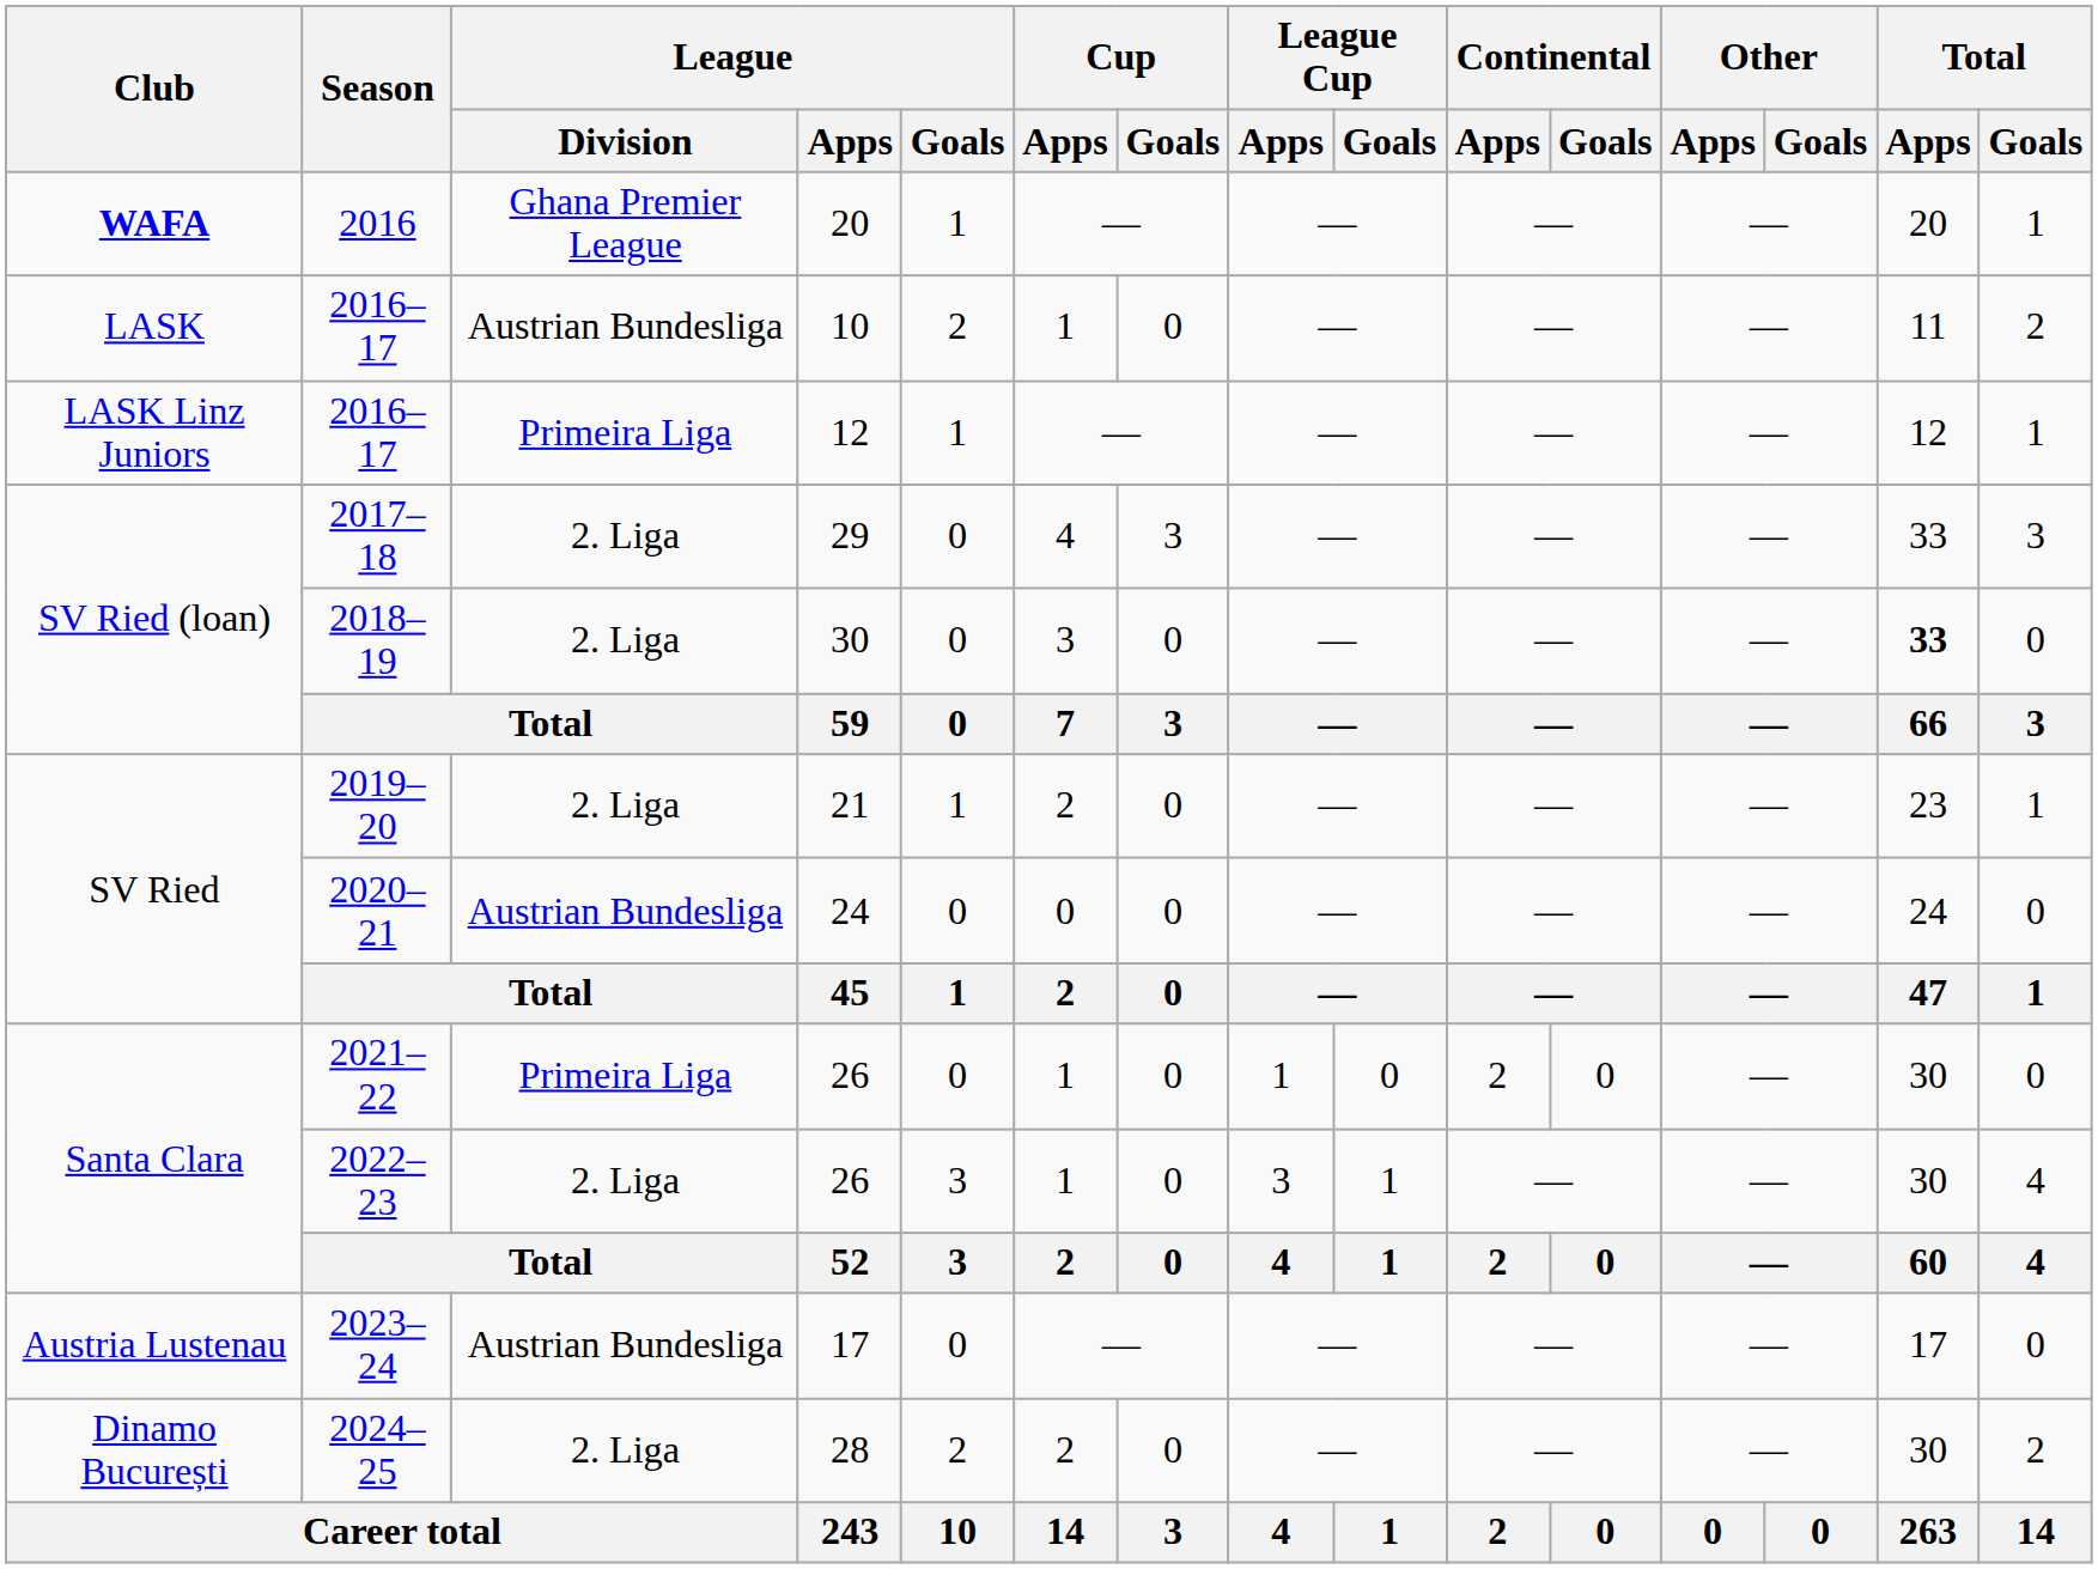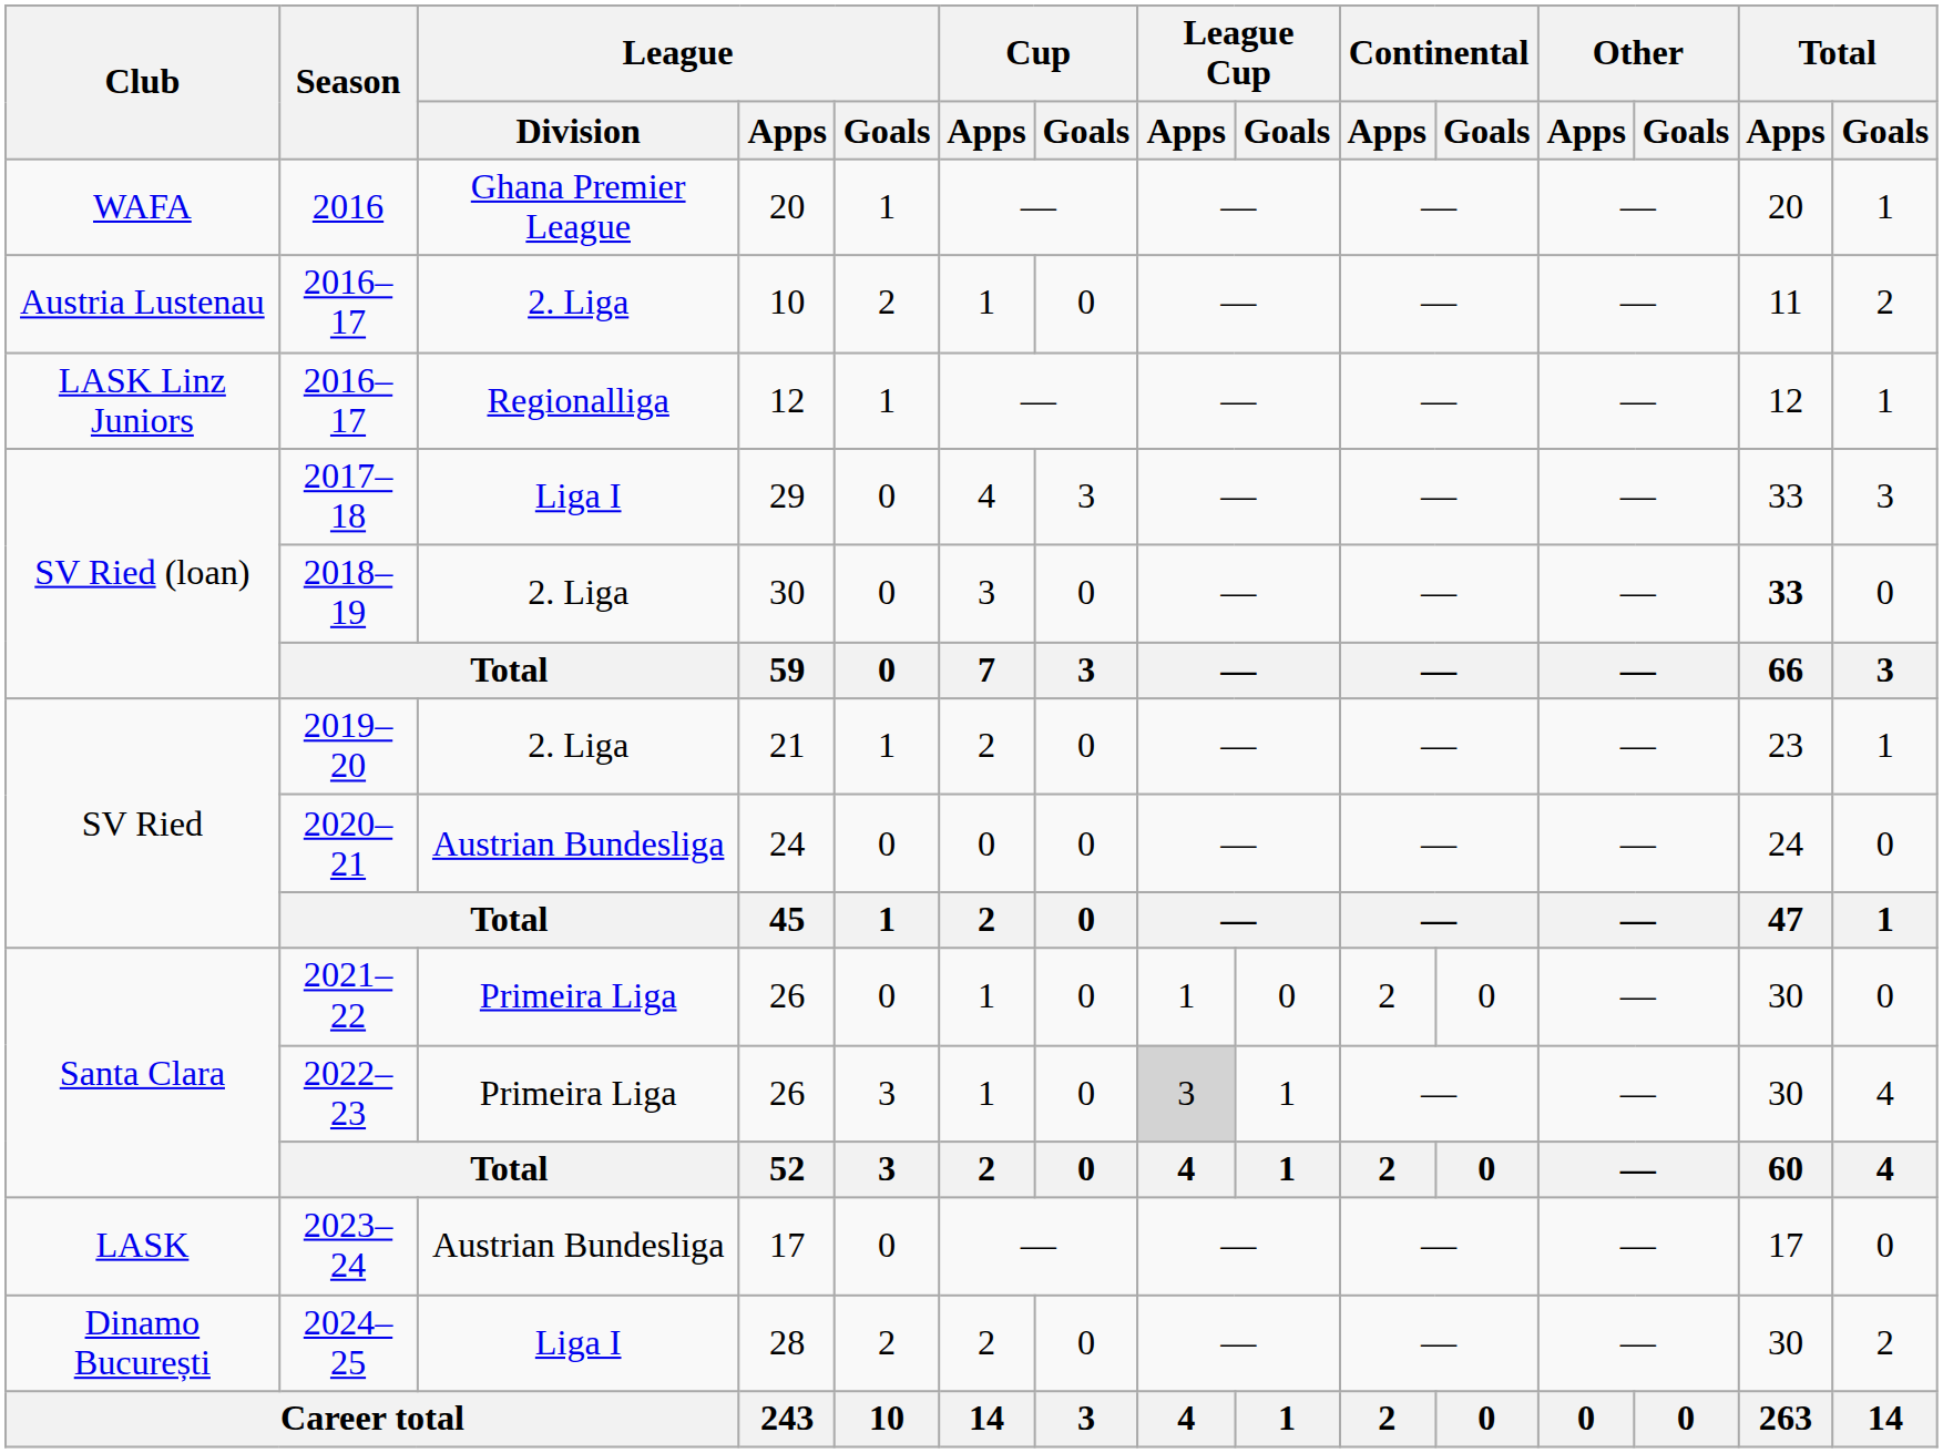 <table class="wikitable" style="text-align: center;">
 <tr>
 <th rowspan="2">Club</th>
 <th rowspan="2">Season</th>
 <th colspan="3">League</th>
 <th colspan="2">Cup</th>
 <th colspan="2">League Cup</th>
 <th colspan="2">Continental</th>
 <th colspan="2">Other</th>
 <th colspan="2">Total</th>
 </tr>
 <tr>
 <th>Division</th>
 <th>Apps</th>
 <th>Goals</th>
 <th>Apps</th>
 <th>Goals</th>
 <th>Apps</th>
 <th>Goals</th>
 <th>Apps</th>
 <th>Goals</th>
 <th>Apps</th>
 <th>Goals</th>
 <th>Apps</th>
 <th>Goals</th>
 </tr>
 <tr>
-<td><strong><a href='#'>WAFA</a></strong></td>
+<td><a href='#'>WAFA</a></td>
 <td><a href='#'>2016</a></td>
 <td><a href='#'>Ghana Premier League</a></td>
 <td>20</td>
 <td>1</td>
 <td colspan="2">—</td>
 <td colspan="2">—</td>
 <td colspan="2">—</td>
 <td colspan="2">—</td>
 <td>20</td>
 <td>1</td>
 </tr>
 <tr>
-<td><a href='#'>LASK</a></td>
+<td><a href='#'>Austria Lustenau</a></td>
 <td><a href='#'>2016–17</a></td>
-<td>Austrian Bundesliga</td>
+<td><a href='#'>2. Liga</a></td>
 <td>10</td>
 <td>2</td>
 <td>1</td>
 <td>0</td>
 <td colspan="2">—</td>
 <td colspan="2">—</td>
 <td colspan="2">—</td>
 <td>11</td>
 <td>2</td>
 </tr>
 <tr>
 <td><a href='#'>LASK Linz Juniors</a></td>
 <td><a href='#'>2016–17</a></td>
-<td><a href='#'>Primeira Liga</a></td>
+<td><a href='#'>Regionalliga</a></td>
 <td>12</td>
 <td>1</td>
 <td colspan="2">—</td>
 <td colspan="2">—</td>
 <td colspan="2">—</td>
 <td colspan=2>—</td>
 <td>12</td>
 <td>1</td>
 </tr>
 <tr>
 <td rowspan="3"><a href='#'>SV Ried</a> (loan)</td>
 <td><a href='#'>2017–18</a></td>
-<td>2. Liga</td>
+<td><a href='#'>Liga I</a></td>
 <td>29</td>
 <td>0</td>
 <td>4</td>
 <td>3</td>
 <td colspan="2">—</td>
 <td colspan="2">—</td>
 <td colspan="2">—</td>
 <td>33</td>
 <td>3</td>
 </tr>
 <tr>
 <td><a href='#'>2018–19</a></td>
 <td>2. Liga</td>
 <td>30</td>
 <td>0</td>
 <td>3</td>
 <td>0</td>
 <td colspan="2">—</td>
 <td colspan="2">—</td>
 <td colspan="2">—</td>
 <td><strong>33</strong></td>
 <td>0</td>
 </tr>
 <tr>
 <th colspan="2">Total</th>
 <th>59</th>
 <th>0</th>
 <th>7</th>
 <th>3</th>
 <th colspan="2">—</th>
 <th colspan="2">—</th>
 <th colspan="2">—</th>
 <th>66</th>
 <th>3</th>
 </tr>
 <tr>
 <td rowspan="3">SV Ried</td>
 <td><a href='#'>2019–20</a></td>
 <td>2. Liga</td>
 <td>21</td>
 <td>1</td>
 <td>2</td>
 <td>0</td>
 <td colspan="2">—</td>
 <td colspan="2">—</td>
 <td colspan="2">—</td>
 <td>23</td>
 <td>1</td>
 </tr>
 <tr>
 <td><a href='#'>2020–21</a></td>
 <td><a href='#'>Austrian Bundesliga</a></td>
 <td>24</td>
 <td>0</td>
 <td>0</td>
 <td>0</td>
 <td colspan="2">—</td>
 <td colspan="2">—</td>
 <td colspan="2">—</td>
 <td>24</td>
 <td>0</td>
 </tr>
 <tr>
 <th colspan="2">Total</th>
 <th>45</th>
 <th>1</th>
 <th>2</th>
 <th>0</th>
 <th colspan="2">—</th>
 <th colspan="2">—</th>
 <th colspan="2">—</th>
 <th>47</th>
 <th>1</th>
 </tr>
 <tr>
 <td rowspan="3"><a href='#'>Santa Clara</a></td>
 <td><a href='#'>2021–22</a></td>
 <td><a href='#'>Primeira Liga</a></td>
 <td>26</td>
 <td>0</td>
 <td>1</td>
 <td>0</td>
 <td>1</td>
 <td>0</td>
 <td>2</td>
 <td>0</td>
 <td colspan=2>—</td>
 <td>30</td>
 <td>0</td>
 </tr>
 <tr>
 <td><a href='#'>2022–23</a></td>
-<td>2. Liga</td>
+<td>Primeira Liga</td>
 <td>26</td>
 <td>3</td>
 <td>1</td>
 <td>0</td>
-<td>3</td>
+<td style="background: lightgrey;">3</td>
 <td>1</td>
 <td colspan="2">—</td>
 <td colspan=2>—</td>
 <td>30</td>
 <td>4</td>
 </tr>
 <tr>
 <th colspan="2">Total</th>
 <th>52</th>
 <th>3</th>
 <th>2</th>
 <th>0</th>
 <th>4</th>
 <th>1</th>
 <th>2</th>
 <th>0</th>
 <th colspan=2>—</th>
 <th>60</th>
 <th>4</th>
 </tr>
 <tr>
-<td><a href='#'>Austria Lustenau</a></td>
+<td><a href='#'>LASK</a></td>
 <td><a href='#'>2023–24</a></td>
 <td>Austrian Bundesliga</td>
 <td>17</td>
 <td>0</td>
 <td colspan=2>—</td>
 <td colspan=2>—</td>
 <td colspan=2>—</td>
 <td colspan=2>—</td>
 <td>17</td>
 <td>0</td>
 </tr>
 <tr>
 <td><a href='#'>Dinamo București</a></td>
 <td><a href='#'>2024–25</a></td>
-<td>2. Liga</td>
+<td><a href='#'>Liga I</a></td>
 <td>28</td>
 <td>2</td>
 <td>2</td>
 <td>0</td>
 <td colspan=2>—</td>
 <td colspan=2>—</td>
 <td colspan=2>—</td>
 <td>30</td>
 <td>2</td>
 </tr>
 <tr>
 <th colspan="3">Career total</th>
 <th>243</th>
 <th>10</th>
 <th>14</th>
 <th>3</th>
 <th>4</th>
 <th>1</th>
 <th>2</th>
 <th>0</th>
 <th>0</th>
 <th>0</th>
 <th>263</th>
 <th>14</th>
 </tr>
 </table>
